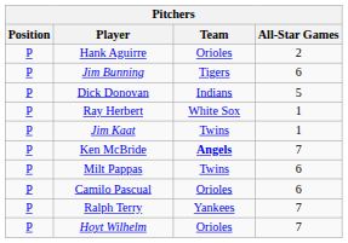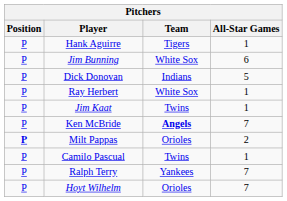 <table class="wikitable" style="font-size: 100%; text-align:center;">
 <tr>
 <th colspan="4">Pitchers</th>
 </tr>
 <tr>
 <th>Position</th>
 <th width="150">Player</th>
 <th width="100">Team</th>
 <th>All-Star Games</th>
 </tr>
 <tr>
 <td><a href='#'>P</a></td>
 <td><a href='#'>Hank Aguirre</a></td>
-<td><a href='#'>Orioles</a></td>
-<td>2</td>
+<td><a href='#'>Tigers</a></td>
+<td>1</td>
 </tr>
 <tr>
 <td><a href='#'>P</a></td>
 <td><em><a href='#'>Jim Bunning</a></em></td>
-<td><a href='#'>Tigers</a></td>
+<td><a href='#'>White Sox</a></td>
 <td>6</td>
 </tr>
 <tr>
 <td><a href='#'>P</a></td>
 <td><a href='#'>Dick Donovan</a></td>
 <td><a href='#'>Indians</a></td>
 <td>5</td>
 </tr>
 <tr>
 <td><a href='#'>P</a></td>
 <td><a href='#'>Ray Herbert</a></td>
 <td><a href='#'>White Sox</a></td>
 <td>1</td>
 </tr>
 <tr>
 <td><a href='#'>P</a></td>
 <td><em><a href='#'>Jim Kaat</a></em></td>
 <td><a href='#'>Twins</a></td>
 <td>1</td>
 </tr>
 <tr>
 <td><a href='#'>P</a></td>
 <td><a href='#'>Ken McBride</a></td>
 <td><strong><a href='#'>Angels</a></strong></td>
 <td>7</td>
 </tr>
 <tr>
-<td><a href='#'>P</a></td>
+<td><strong><a href='#'>P</a></strong></td>
 <td><a href='#'>Milt Pappas</a></td>
-<td><a href='#'>Twins</a></td>
-<td>6</td>
+<td><a href='#'>Orioles</a></td>
+<td>2</td>
 </tr>
 <tr>
 <td><a href='#'>P</a></td>
 <td><a href='#'>Camilo Pascual</a></td>
-<td><a href='#'>Orioles</a></td>
-<td>6</td>
+<td><a href='#'>Twins</a></td>
+<td>1</td>
 </tr>
 <tr>
 <td><a href='#'>P</a></td>
 <td><a href='#'>Ralph Terry</a></td>
 <td><a href='#'>Yankees</a></td>
 <td>7</td>
 </tr>
 <tr>
 <td><a href='#'>P</a></td>
 <td><em><a href='#'>Hoyt Wilhelm</a></em></td>
 <td><a href='#'>Orioles</a></td>
 <td>7</td>
 </tr>
 </table>
